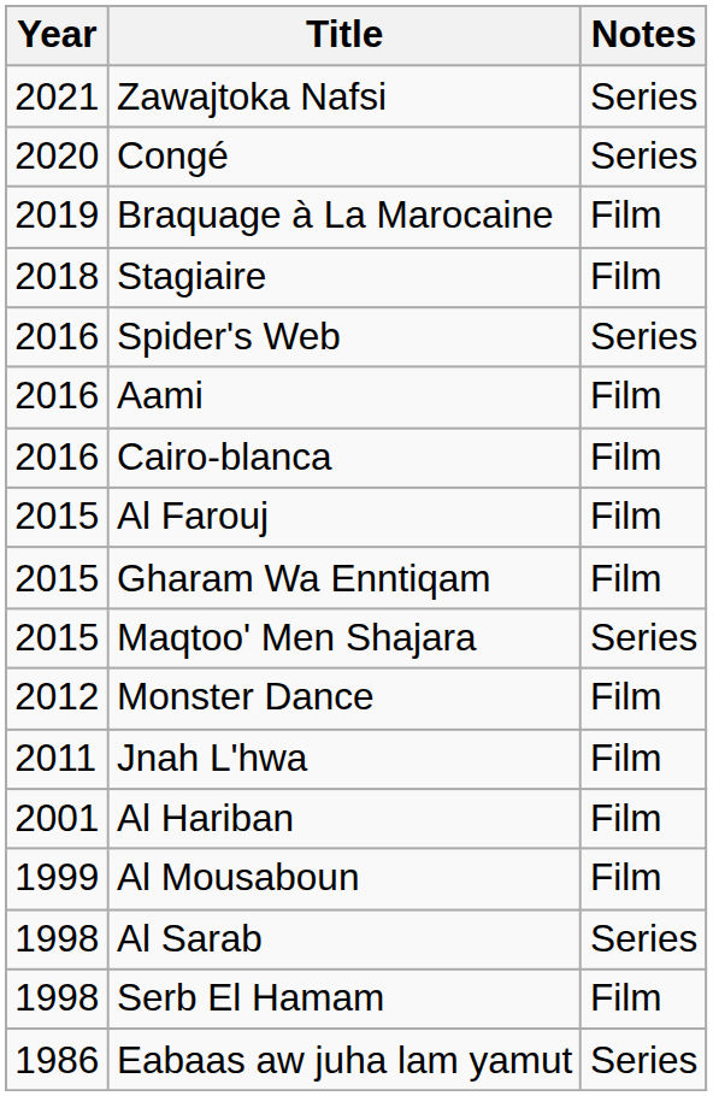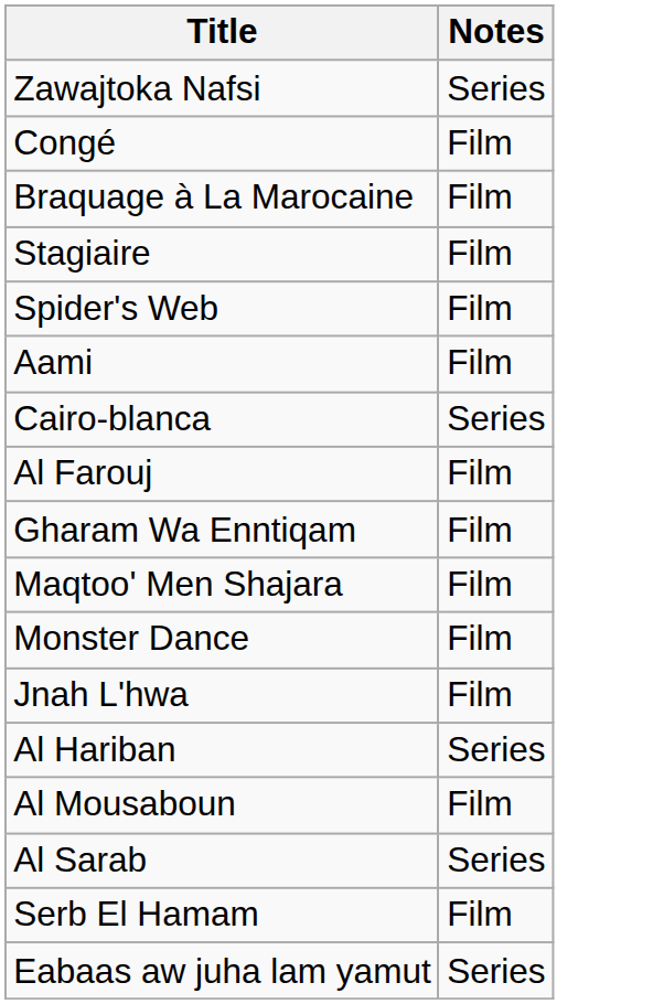 <table class="wikitable">
 <tr>
-<th>Year</th>
 <th>Title</th>
 <th>Notes</th>
 </tr>
 <tr>
-<td>2021</td>
 <td>Zawajtoka Nafsi</td>
 <td>Series</td>
 </tr>
 <tr>
-<td>2020</td>
 <td>Congé</td>
-<td>Series</td>
+<td>Film</td>
 </tr>
 <tr>
-<td>2019</td>
 <td>Braquage à La Marocaine</td>
 <td>Film</td>
 </tr>
 <tr>
-<td>2018</td>
 <td>Stagiaire</td>
 <td>Film</td>
 </tr>
 <tr>
-<td>2016</td>
 <td>Spider's Web</td>
-<td>Series</td>
+<td>Film</td>
 </tr>
 <tr>
-<td>2016</td>
 <td>Aami</td>
 <td>Film</td>
 </tr>
 <tr>
-<td>2016</td>
 <td>Cairo-blanca</td>
-<td>Film</td>
+<td>Series</td>
 </tr>
 <tr>
-<td>2015</td>
 <td>Al Farouj</td>
 <td>Film</td>
 </tr>
 <tr>
-<td>2015</td>
 <td>Gharam Wa Enntiqam</td>
 <td>Film</td>
 </tr>
 <tr>
-<td>2015</td>
 <td>Maqtoo' Men Shajara</td>
-<td>Series</td>
+<td>Film</td>
 </tr>
 <tr>
-<td>2012</td>
 <td>Monster Dance</td>
 <td>Film</td>
 </tr>
 <tr>
-<td>2011</td>
 <td>Jnah L'hwa</td>
 <td>Film</td>
 </tr>
 <tr>
-<td>2001</td>
 <td>Al Hariban</td>
-<td>Film</td>
+<td>Series</td>
 </tr>
 <tr>
-<td>1999</td>
 <td>Al Mousaboun</td>
 <td>Film</td>
 </tr>
 <tr>
-<td>1998</td>
 <td>Al Sarab</td>
 <td>Series</td>
 </tr>
 <tr>
-<td>1998</td>
 <td>Serb El Hamam</td>
 <td>Film</td>
 </tr>
 <tr>
-<td>1986</td>
 <td>Eabaas aw juha lam yamut</td>
 <td>Series</td>
 </tr>
 </table>
